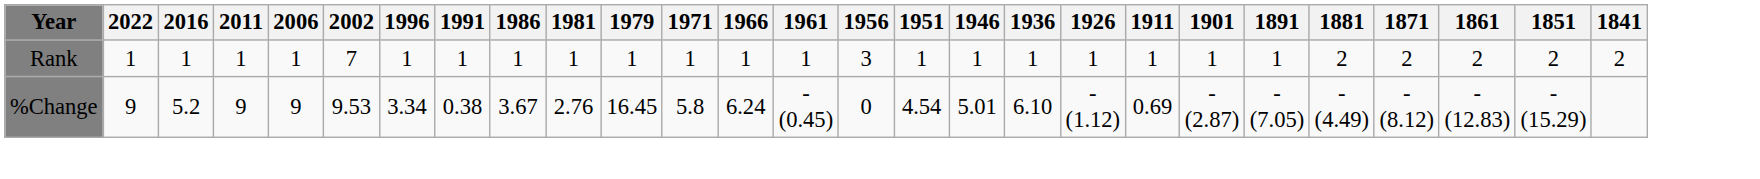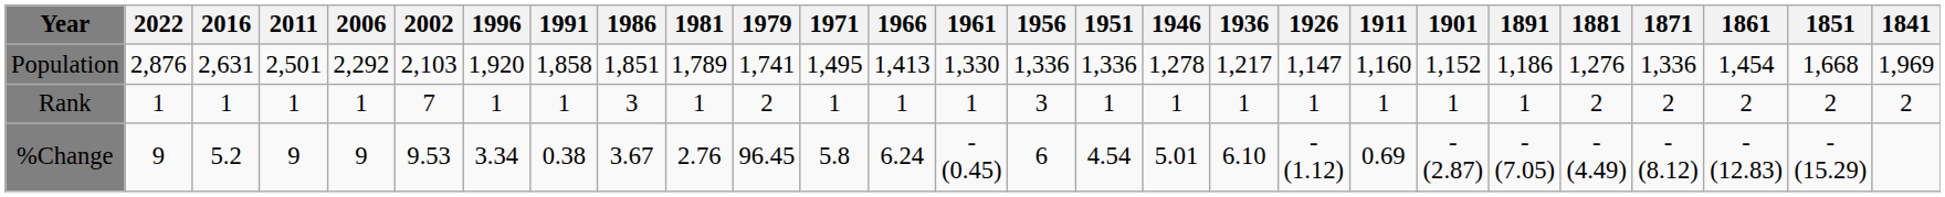 <table class="wikitable">
 <tr>
 <th style="background:grey;">Year</th>
 <th>2022</th>
 <th>2016</th>
 <th>2011</th>
 <th>2006</th>
 <th>2002</th>
 <th>1996</th>
 <th>1991</th>
 <th>1986</th>
 <th>1981</th>
 <th>1979</th>
 <th>1971</th>
 <th>1966</th>
 <th>1961</th>
 <th>1956</th>
 <th>1951</th>
 <th>1946</th>
 <th>1936</th>
 <th>1926</th>
 <th>1911</th>
 <th>1901</th>
 <th>1891</th>
 <th>1881</th>
 <th>1871</th>
 <th>1861</th>
 <th>1851</th>
 <th>1841</th>
 </tr>
 <tr align="center">
+<td style="background:grey;">Population</td>
+<td>2,876</td>
+<td>2,631</td>
+<td>2,501</td>
+<td>2,292</td>
+<td>2,103</td>
+<td>1,920</td>
+<td>1,858</td>
+<td>1,851</td>
+<td>1,789</td>
+<td>1,741</td>
+<td>1,495</td>
+<td>1,413</td>
+<td>1,330</td>
+<td>1,336</td>
+<td>1,336</td>
+<td>1,278</td>
+<td>1,217</td>
+<td>1,147</td>
+<td>1,160</td>
+<td>1,152</td>
+<td>1,186</td>
+<td>1,276</td>
+<td>1,336</td>
+<td>1,454</td>
+<td>1,668</td>
+<td>1,969</td>
+</tr>
+<tr align="center">
 <td style="background:grey;">Rank</td>
 <td>1</td>
 <td>1</td>
 <td>1</td>
 <td>1</td>
 <td>7</td>
 <td>1</td>
 <td>1</td>
+<td>3</td>
 <td>1</td>
-<td>1</td>
-<td>1</td>
+<td>2</td>
 <td>1</td>
 <td>1</td>
 <td>1</td>
 <td>3</td>
 <td>1</td>
 <td>1</td>
 <td>1</td>
 <td>1</td>
 <td>1</td>
 <td>1</td>
 <td>1</td>
 <td>2</td>
 <td>2</td>
 <td>2</td>
 <td>2</td>
 <td>2</td>
 </tr>
 <tr align="center">
 <td style="background:grey;">%Change</td>
 <td>9</td>
 <td>5.2</td>
 <td>9</td>
 <td>9</td>
 <td>9.53</td>
 <td>3.34</td>
 <td>0.38</td>
 <td>3.67</td>
 <td>2.76</td>
-<td>16.45</td>
+<td>96.45</td>
 <td>5.8</td>
 <td>6.24</td>
 <td>-(0.45)</td>
-<td>0</td>
+<td>6</td>
 <td>4.54</td>
 <td>5.01</td>
 <td>6.10</td>
 <td>-(1.12)</td>
 <td>0.69</td>
 <td>-(2.87)</td>
 <td>-(7.05)</td>
 <td>-(4.49)</td>
 <td>-(8.12)</td>
 <td>-(12.83)</td>
 <td>-(15.29)</td>
 <td></td>
 </tr>
 </table>
